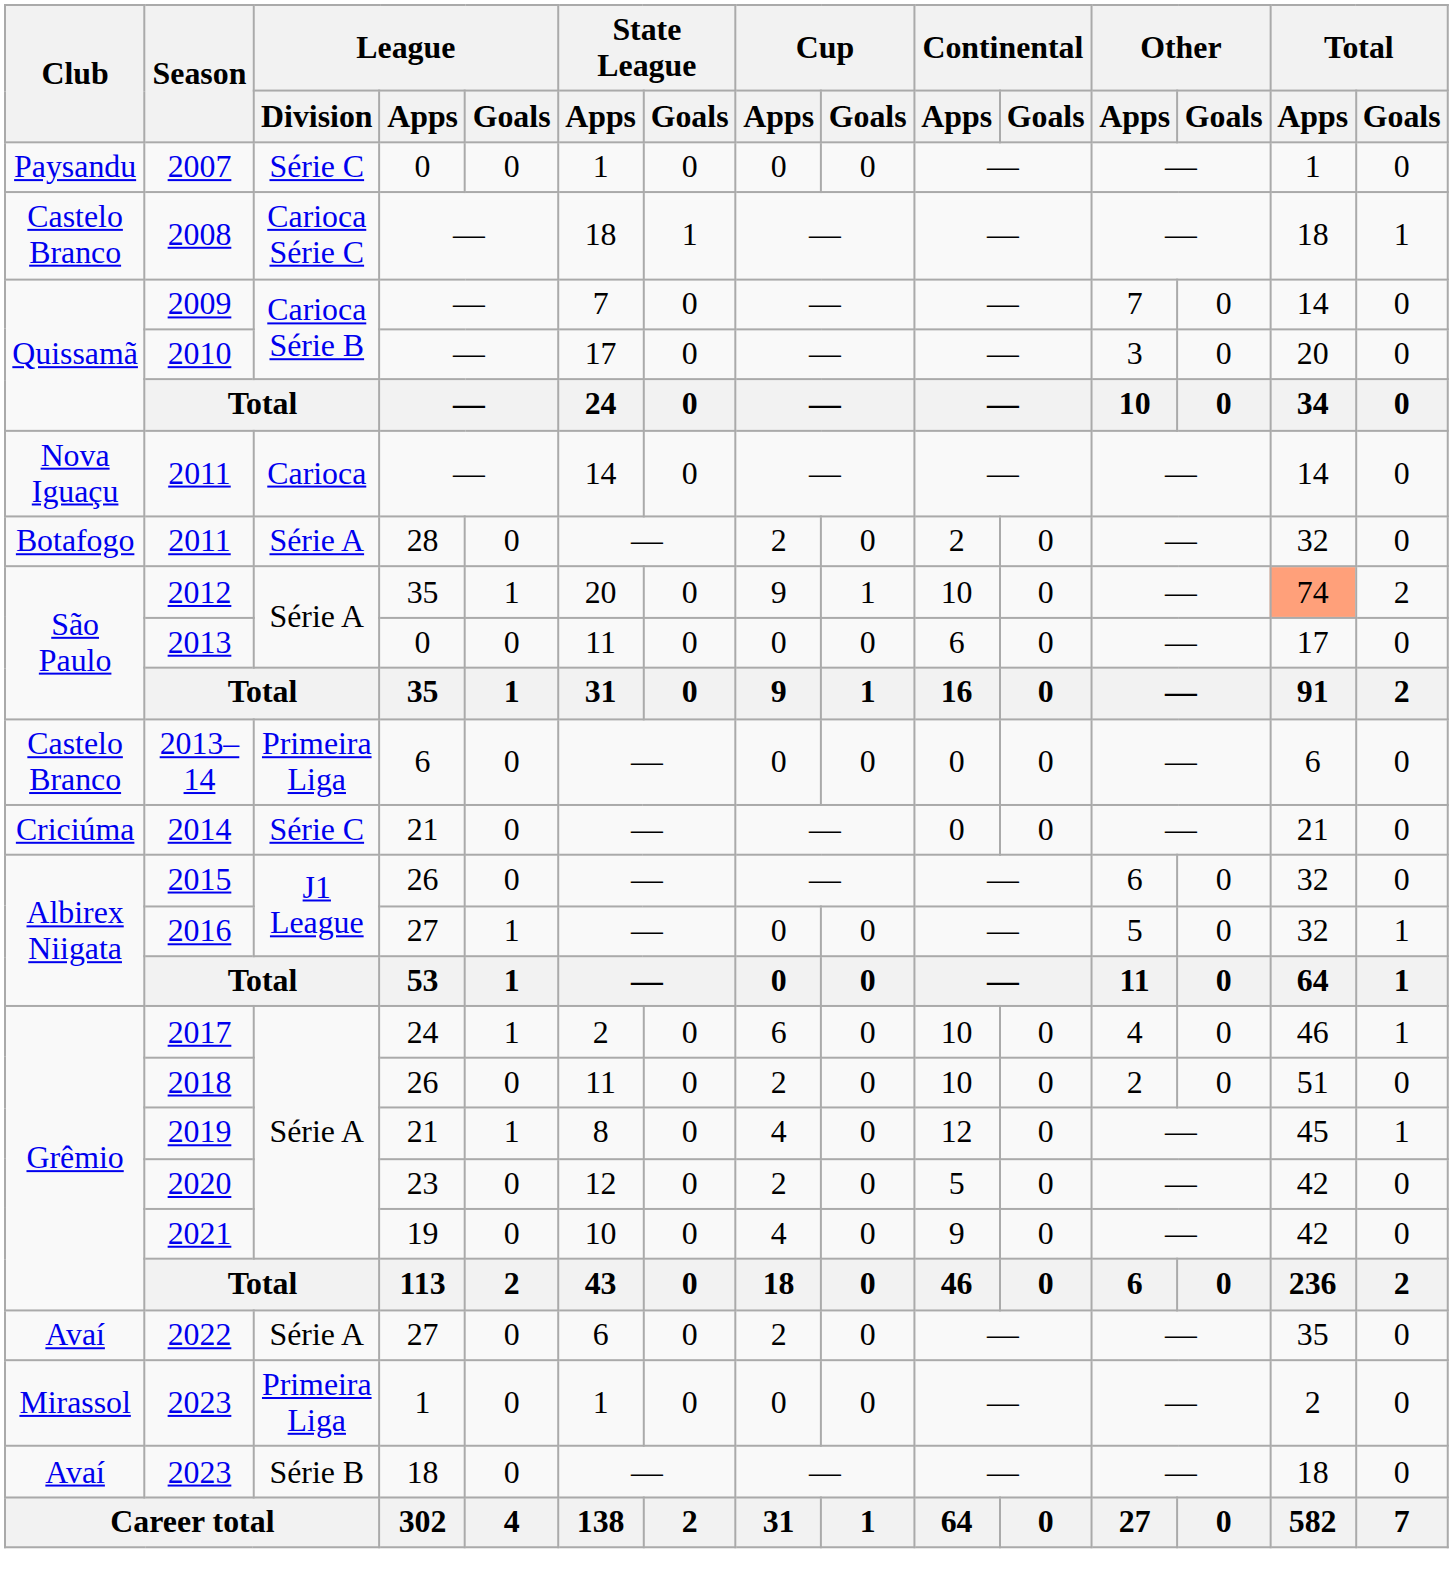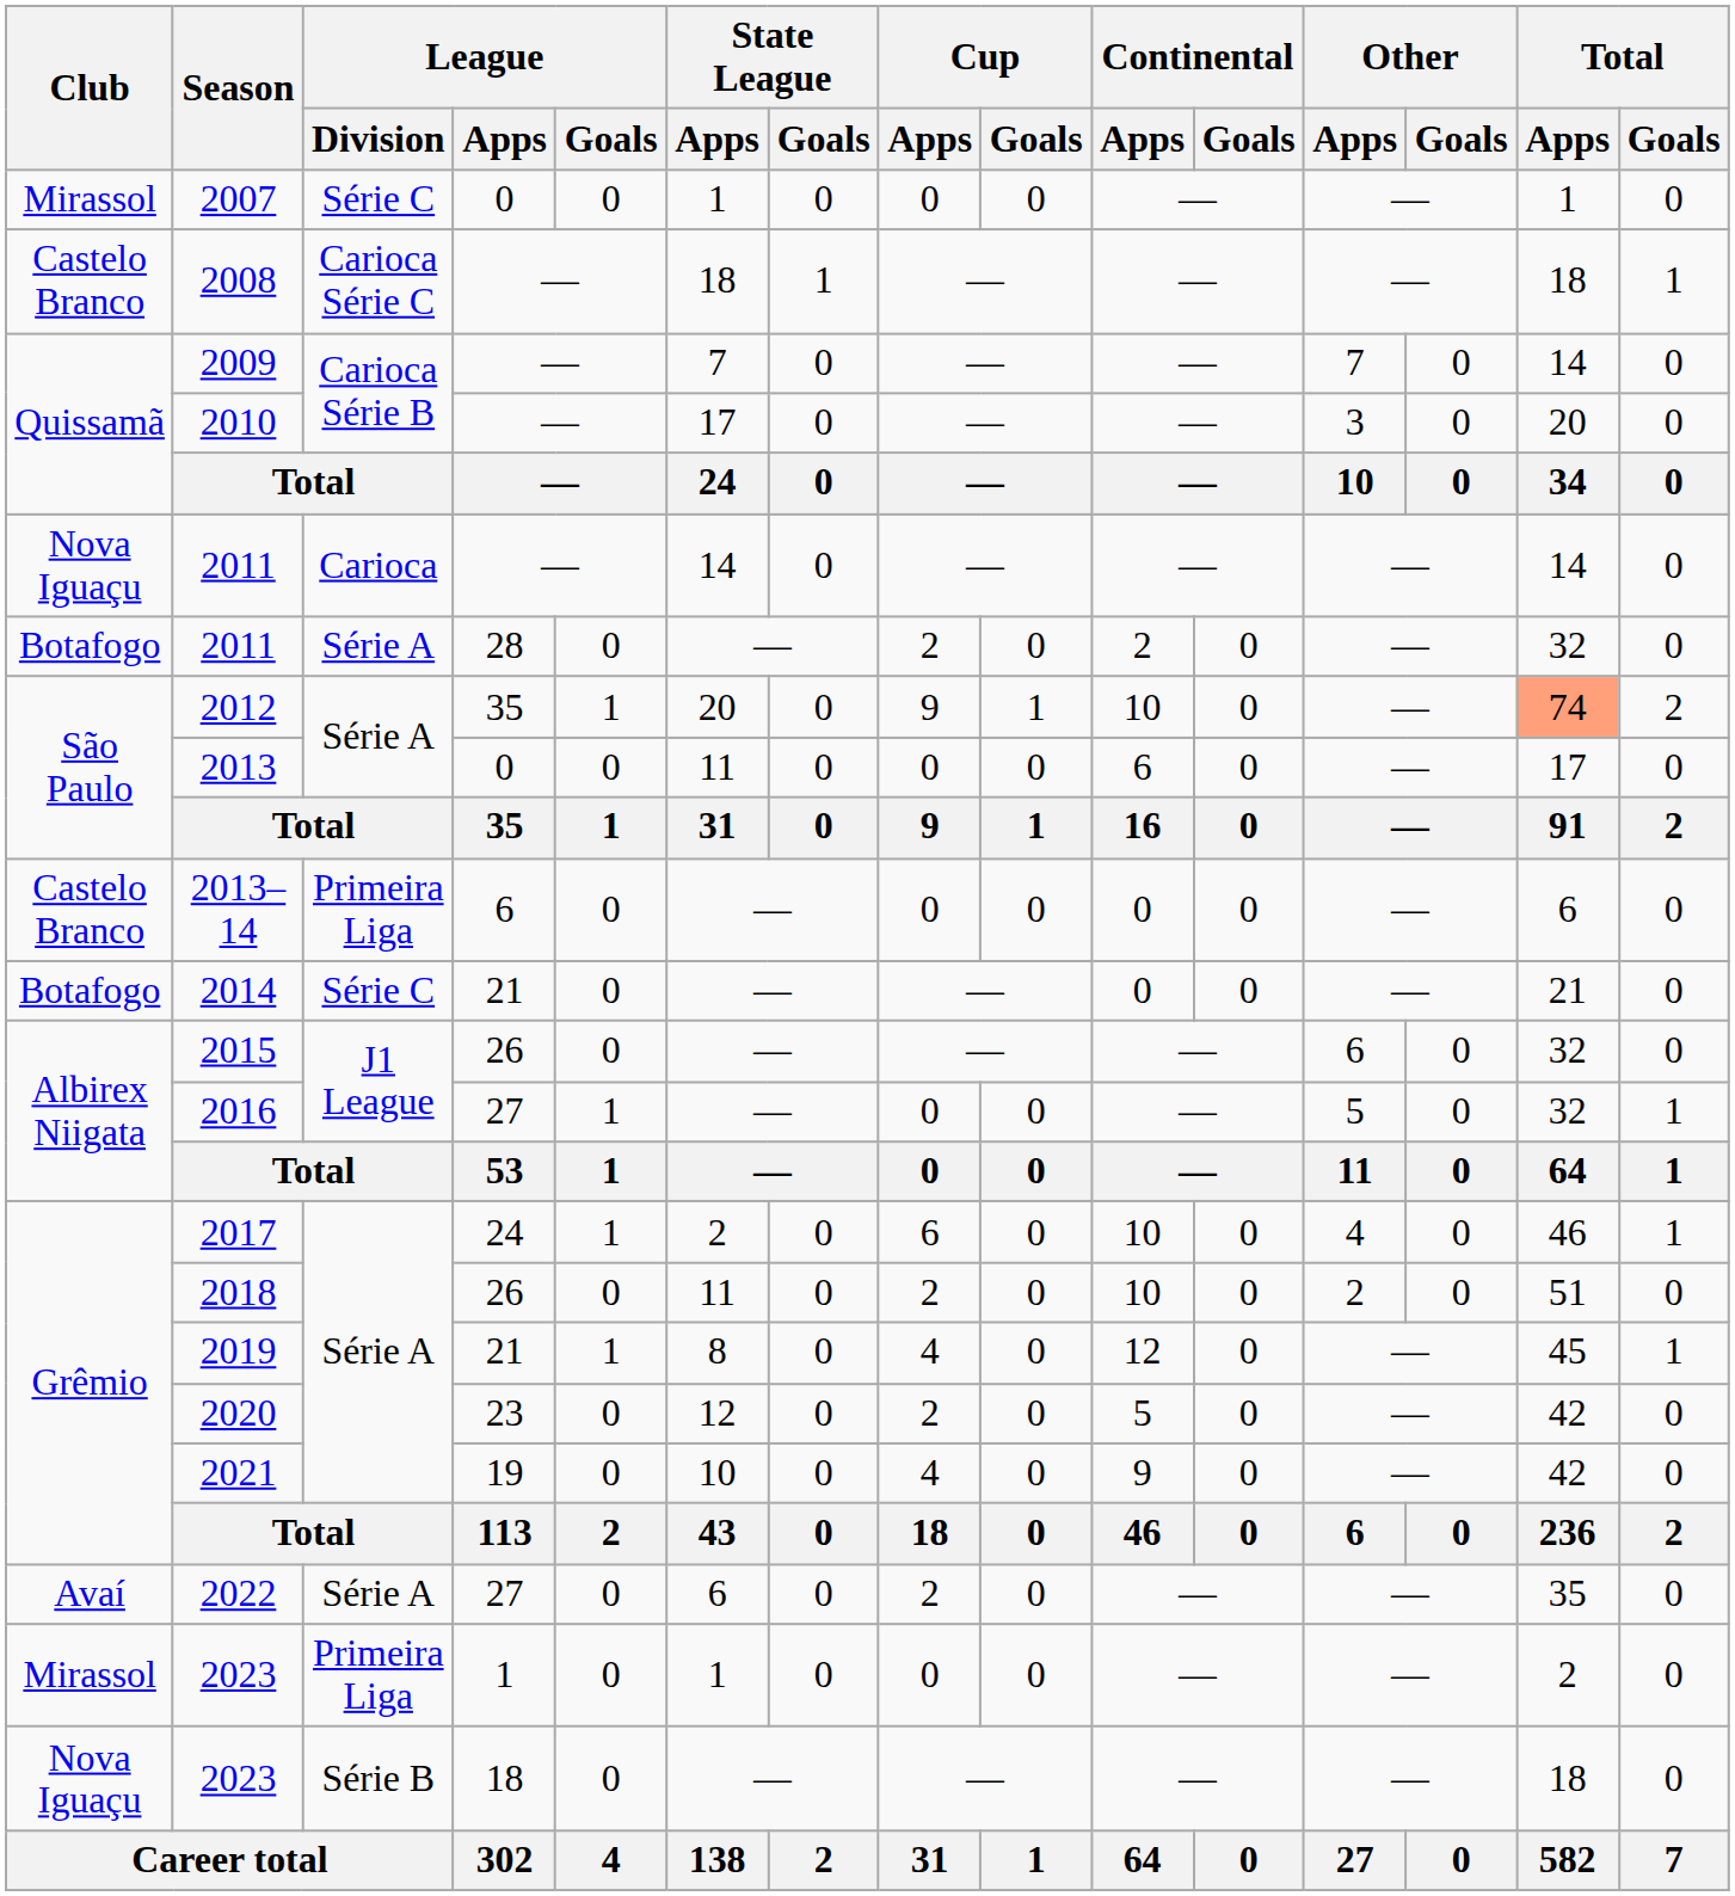 <table class="wikitable" style="text-align: center;">
 <tr>
 <th rowspan="2">Club</th>
 <th rowspan="2">Season</th>
 <th colspan="3">League</th>
 <th colspan="2">State League</th>
 <th colspan="2">Cup</th>
 <th colspan="2">Continental</th>
 <th colspan="2">Other</th>
 <th colspan="2">Total</th>
 </tr>
 <tr>
 <th>Division</th>
 <th>Apps</th>
 <th>Goals</th>
 <th>Apps</th>
 <th>Goals</th>
 <th>Apps</th>
 <th>Goals</th>
 <th>Apps</th>
 <th>Goals</th>
 <th>Apps</th>
 <th>Goals</th>
 <th>Apps</th>
 <th>Goals</th>
 </tr>
 <tr>
-<td><a href='#'>Paysandu</a></td>
+<td><a href='#'>Mirassol</a></td>
 <td><a href='#'>2007</a></td>
 <td><a href='#'>Série C</a></td>
 <td>0</td>
 <td>0</td>
 <td>1</td>
 <td>0</td>
 <td>0</td>
 <td>0</td>
 <td colspan="2">—</td>
 <td colspan="2">—</td>
 <td>1</td>
 <td>0</td>
 </tr>
 <tr>
 <td><a href='#'>Castelo Branco</a></td>
 <td><a href='#'>2008</a></td>
 <td><a href='#'>Carioca Série C</a></td>
 <td colspan="2">—</td>
 <td>18</td>
 <td>1</td>
 <td colspan="2">—</td>
 <td colspan="2">—</td>
 <td colspan="2">—</td>
 <td>18</td>
 <td>1</td>
 </tr>
 <tr>
 <td rowspan="3"><a href='#'>Quissamã</a></td>
 <td><a href='#'>2009</a></td>
 <td rowspan="2"><a href='#'>Carioca Série B</a></td>
 <td colspan="2">—</td>
 <td>7</td>
 <td>0</td>
 <td colspan="2">—</td>
 <td colspan="2">—</td>
 <td>7</td>
 <td>0</td>
 <td>14</td>
 <td>0</td>
 </tr>
 <tr>
 <td><a href='#'>2010</a></td>
 <td colspan="2">—</td>
 <td>17</td>
 <td>0</td>
 <td colspan="2">—</td>
 <td colspan="2">—</td>
 <td>3</td>
 <td>0</td>
 <td>20</td>
 <td>0</td>
 </tr>
 <tr>
 <th colspan="2">Total</th>
 <th colspan="2">—</th>
 <th>24</th>
 <th>0</th>
 <th colspan="2">—</th>
 <th colspan="2">—</th>
 <th>10</th>
 <th>0</th>
 <th>34</th>
 <th>0</th>
 </tr>
 <tr>
 <td><a href='#'>Nova Iguaçu</a></td>
 <td><a href='#'>2011</a></td>
 <td><a href='#'>Carioca</a></td>
 <td colspan="2">—</td>
 <td>14</td>
 <td>0</td>
 <td colspan="2">—</td>
 <td colspan="2">—</td>
 <td colspan="2">—</td>
 <td>14</td>
 <td>0</td>
 </tr>
 <tr>
 <td><a href='#'>Botafogo</a></td>
 <td><a href='#'>2011</a></td>
 <td><a href='#'>Série A</a></td>
 <td>28</td>
 <td>0</td>
 <td colspan="2">—</td>
 <td>2</td>
 <td>0</td>
 <td>2</td>
 <td>0</td>
 <td colspan="2">—</td>
 <td>32</td>
 <td>0</td>
 </tr>
 <tr>
 <td rowspan="3"><a href='#'>São Paulo</a></td>
 <td><a href='#'>2012</a></td>
 <td rowspan="2">Série A</td>
 <td>35</td>
 <td>1</td>
 <td>20</td>
 <td>0</td>
 <td>9</td>
 <td>1</td>
 <td>10</td>
 <td>0</td>
 <td colspan="2">—</td>
 <td style="background: lightsalmon;">74</td>
 <td>2</td>
 </tr>
 <tr>
 <td><a href='#'>2013</a></td>
 <td>0</td>
 <td>0</td>
 <td>11</td>
 <td>0</td>
 <td>0</td>
 <td>0</td>
 <td>6</td>
 <td>0</td>
 <td colspan="2">—</td>
 <td>17</td>
 <td>0</td>
 </tr>
 <tr>
 <th colspan="2">Total</th>
 <th>35</th>
 <th>1</th>
 <th>31</th>
 <th>0</th>
 <th>9</th>
 <th>1</th>
 <th>16</th>
 <th>0</th>
 <th colspan="2">—</th>
 <th>91</th>
 <th>2</th>
 </tr>
 <tr>
 <td><a href='#'>Castelo Branco</a></td>
 <td><a href='#'>2013–14</a></td>
 <td><a href='#'>Primeira Liga</a></td>
 <td>6</td>
 <td>0</td>
 <td colspan="2">—</td>
 <td>0</td>
 <td>0</td>
 <td>0</td>
 <td>0</td>
 <td colspan="2">—</td>
 <td>6</td>
 <td>0</td>
 </tr>
 <tr>
-<td><a href='#'>Criciúma</a></td>
+<td><a href='#'>Botafogo</a></td>
 <td><a href='#'>2014</a></td>
 <td><a href='#'>Série C</a></td>
 <td>21</td>
 <td>0</td>
 <td colspan="2">—</td>
 <td colspan="2">—</td>
 <td>0</td>
 <td>0</td>
 <td colspan="2">—</td>
 <td>21</td>
 <td>0</td>
 </tr>
 <tr>
 <td rowspan="3"><a href='#'>Albirex Niigata</a></td>
 <td><a href='#'>2015</a></td>
 <td rowspan="2"><a href='#'>J1 League</a></td>
 <td>26</td>
 <td>0</td>
 <td colspan="2">—</td>
 <td colspan="2">—</td>
 <td colspan="2">—</td>
 <td>6</td>
 <td>0</td>
 <td>32</td>
 <td>0</td>
 </tr>
 <tr>
 <td><a href='#'>2016</a></td>
 <td>27</td>
 <td>1</td>
 <td colspan="2">—</td>
 <td>0</td>
 <td>0</td>
 <td colspan="2">—</td>
 <td>5</td>
 <td>0</td>
 <td>32</td>
 <td>1</td>
 </tr>
 <tr>
 <th colspan="2">Total</th>
 <th>53</th>
 <th>1</th>
 <th colspan="2">—</th>
 <th>0</th>
 <th>0</th>
 <th colspan="2">—</th>
 <th>11</th>
 <th>0</th>
 <th>64</th>
 <th>1</th>
 </tr>
 <tr>
 <td rowspan="6"><a href='#'>Grêmio</a></td>
 <td><a href='#'>2017</a></td>
 <td rowspan="5">Série A</td>
 <td>24</td>
 <td>1</td>
 <td>2</td>
 <td>0</td>
 <td>6</td>
 <td>0</td>
 <td>10</td>
 <td>0</td>
 <td>4</td>
 <td>0</td>
 <td>46</td>
 <td>1</td>
 </tr>
 <tr>
 <td><a href='#'>2018</a></td>
 <td>26</td>
 <td>0</td>
 <td>11</td>
 <td>0</td>
 <td>2</td>
 <td>0</td>
 <td>10</td>
 <td>0</td>
 <td>2</td>
 <td>0</td>
 <td>51</td>
 <td>0</td>
 </tr>
 <tr>
 <td><a href='#'>2019</a></td>
 <td>21</td>
 <td>1</td>
 <td>8</td>
 <td>0</td>
 <td>4</td>
 <td>0</td>
 <td>12</td>
 <td>0</td>
 <td colspan="2">—</td>
 <td>45</td>
 <td>1</td>
 </tr>
 <tr>
 <td><a href='#'>2020</a></td>
 <td>23</td>
 <td>0</td>
 <td>12</td>
 <td>0</td>
 <td>2</td>
 <td>0</td>
 <td>5</td>
 <td>0</td>
 <td colspan="2">—</td>
 <td>42</td>
 <td>0</td>
 </tr>
 <tr>
 <td><a href='#'>2021</a></td>
 <td>19</td>
 <td>0</td>
 <td>10</td>
 <td>0</td>
 <td>4</td>
 <td>0</td>
 <td>9</td>
 <td>0</td>
 <td colspan="2">—</td>
 <td>42</td>
 <td>0</td>
 </tr>
 <tr>
 <th colspan="2">Total</th>
 <th>113</th>
 <th>2</th>
 <th>43</th>
 <th>0</th>
 <th>18</th>
 <th>0</th>
 <th>46</th>
 <th>0</th>
 <th>6</th>
 <th>0</th>
 <th>236</th>
 <th>2</th>
 </tr>
 <tr>
 <td><a href='#'>Avaí</a></td>
 <td><a href='#'>2022</a></td>
 <td>Série A</td>
 <td>27</td>
 <td>0</td>
 <td>6</td>
 <td>0</td>
 <td>2</td>
 <td>0</td>
 <td colspan="2">—</td>
 <td colspan="2">—</td>
 <td>35</td>
 <td>0</td>
 </tr>
 <tr>
 <td><a href='#'>Mirassol</a></td>
 <td><a href='#'>2023</a></td>
 <td><a href='#'>Primeira Liga</a></td>
 <td>1</td>
 <td>0</td>
 <td>1</td>
 <td>0</td>
 <td>0</td>
 <td>0</td>
 <td colspan="2">—</td>
 <td colspan="2">—</td>
 <td>2</td>
 <td>0</td>
 </tr>
 <tr>
-<td><a href='#'>Avaí</a></td>
+<td><a href='#'>Nova Iguaçu</a></td>
 <td><a href='#'>2023</a></td>
 <td>Série B</td>
 <td>18</td>
 <td>0</td>
 <td colspan="2">—</td>
 <td colspan="2">—</td>
 <td colspan="2">—</td>
 <td colspan="2">—</td>
 <td>18</td>
 <td>0</td>
 </tr>
 <tr>
 <th colspan="3">Career total</th>
 <th>302</th>
 <th>4</th>
 <th>138</th>
 <th>2</th>
 <th>31</th>
 <th>1</th>
 <th>64</th>
 <th>0</th>
 <th>27</th>
 <th>0</th>
 <th>582</th>
 <th>7</th>
 </tr>
 </table>
